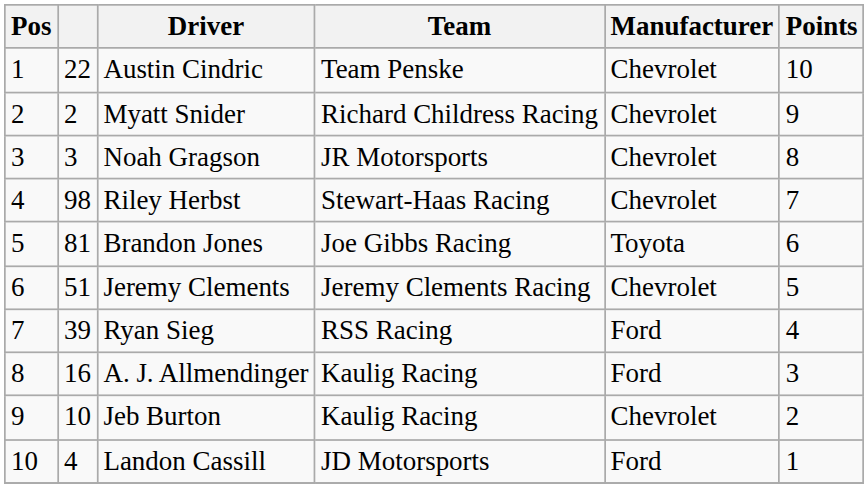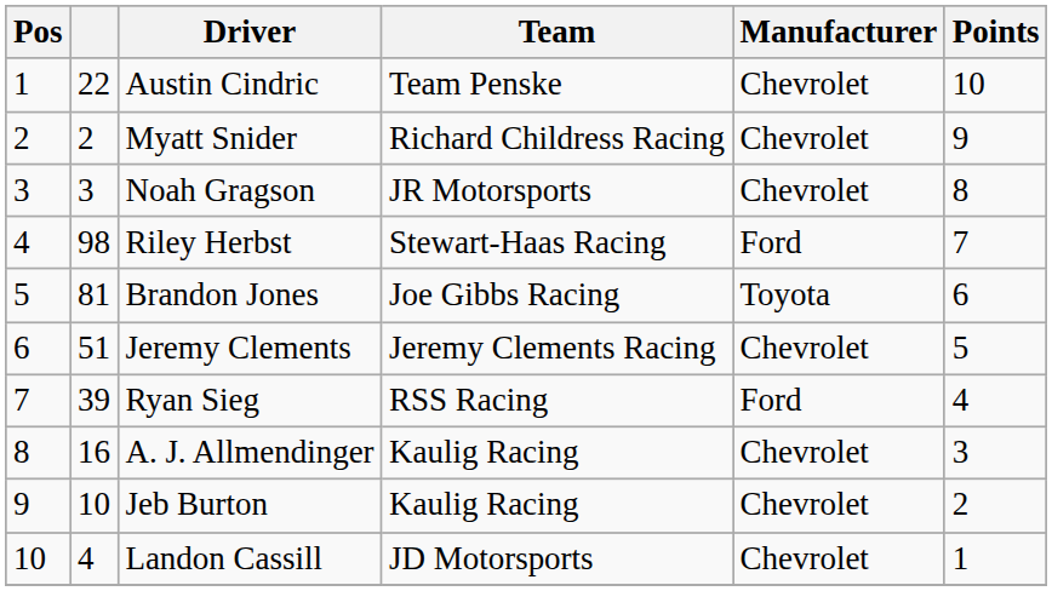 <table class="wikitable" style="font-size:98%">
 <tr>
 <th>Pos</th>
 <th></th>
 <th>Driver</th>
 <th>Team</th>
 <th>Manufacturer</th>
 <th>Points</th>
 </tr>
 <tr>
 <td>1</td>
 <td>22</td>
 <td>Austin Cindric</td>
 <td>Team Penske</td>
 <td>Chevrolet</td>
 <td>10</td>
 </tr>
 <tr>
 <td>2</td>
 <td>2</td>
 <td>Myatt Snider</td>
 <td>Richard Childress Racing</td>
 <td>Chevrolet</td>
 <td>9</td>
 </tr>
 <tr>
 <td>3</td>
 <td>3</td>
 <td>Noah Gragson</td>
 <td>JR Motorsports</td>
 <td>Chevrolet</td>
 <td>8</td>
 </tr>
 <tr>
 <td>4</td>
 <td>98</td>
 <td>Riley Herbst</td>
 <td>Stewart-Haas Racing</td>
-<td>Chevrolet</td>
+<td>Ford</td>
 <td>7</td>
 </tr>
 <tr>
 <td>5</td>
 <td>81</td>
 <td>Brandon Jones</td>
 <td>Joe Gibbs Racing</td>
 <td>Toyota</td>
 <td>6</td>
 </tr>
 <tr>
 <td>6</td>
 <td>51</td>
 <td>Jeremy Clements</td>
 <td>Jeremy Clements Racing</td>
 <td>Chevrolet</td>
 <td>5</td>
 </tr>
 <tr>
 <td>7</td>
 <td>39</td>
 <td>Ryan Sieg</td>
 <td>RSS Racing</td>
 <td>Ford</td>
 <td>4</td>
 </tr>
 <tr>
 <td>8</td>
 <td>16</td>
 <td>A. J. Allmendinger</td>
 <td>Kaulig Racing</td>
-<td>Ford</td>
+<td>Chevrolet</td>
 <td>3</td>
 </tr>
 <tr>
 <td>9</td>
 <td>10</td>
 <td>Jeb Burton</td>
 <td>Kaulig Racing</td>
 <td>Chevrolet</td>
 <td>2</td>
 </tr>
 <tr>
 <td>10</td>
 <td>4</td>
 <td>Landon Cassill</td>
 <td>JD Motorsports</td>
-<td>Ford</td>
+<td>Chevrolet</td>
 <td>1</td>
 </tr>
 <tr>
 </tr>
 </table>
